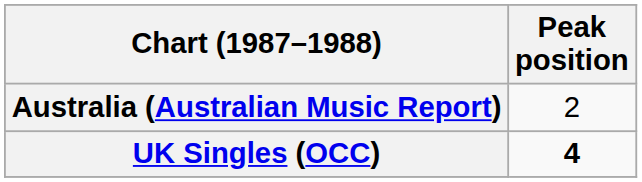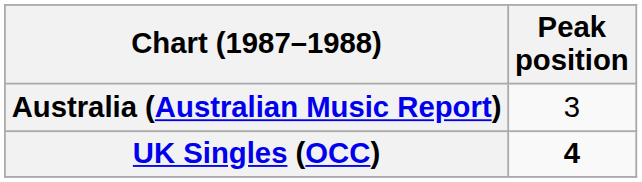 <table class="wikitable sortable plainrowheaders" style="text-align:center">
 <tr>
 <th scope="col">Chart (1987–1988)</th>
 <th scope="col">Peak<br>position</th>
 </tr>
 <tr>
 <th scope="row">Australia (<a href='#'>Australian Music Report</a>)</th>
-<td>2</td>
+<td>3</td>
 </tr>
 <tr>
 <th scope="row"><a href='#'>UK Singles</a> (<a href='#'>OCC</a>)</th>
 <td><strong>4</strong></td>
 </tr>
 </table>
